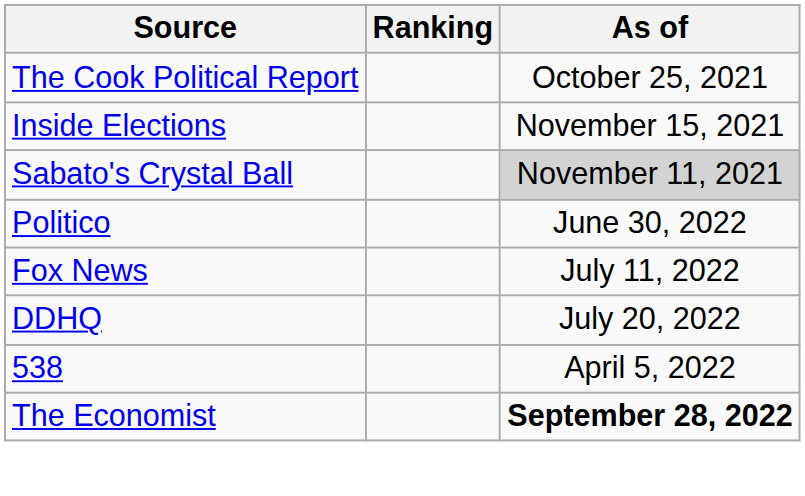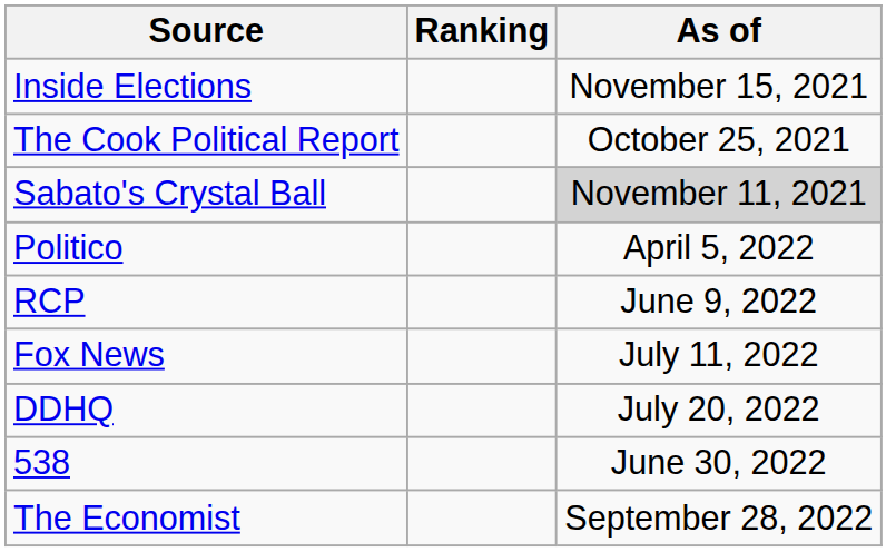 <table class="wikitable" style="text-align:center">
 <tr>
 <th>Source</th>
 <th>Ranking</th>
 <th>As of</th>
 </tr>
 <tr>
+<td align=left><a href='#'>Inside Elections</a></td>
+<td></td>
+<td>November 15, 2021</td>
+</tr>
+<tr>
 <td align=left><a href='#'>The Cook Political Report</a></td>
 <td></td>
 <td>October 25, 2021</td>
-</tr>
-<tr>
-<td align=left><a href='#'>Inside Elections</a></td>
-<td></td>
-<td>November 15, 2021</td>
 </tr>
 <tr>
 <td align=left><a href='#'>Sabato's Crystal Ball</a></td>
 <td></td>
 <td style="background: lightgrey;">November 11, 2021</td>
 </tr>
 <tr>
 <td align="left"><a href='#'>Politico</a></td>
 <td></td>
-<td>June 30, 2022</td>
+<td>April 5, 2022</td>
+</tr>
+<tr>
+<td align="left"><a href='#'>RCP</a></td>
+<td></td>
+<td>June 9, 2022</td>
 </tr>
 <tr>
 <td align=left><a href='#'>Fox News</a></td>
 <td></td>
 <td>July 11, 2022</td>
 </tr>
 <tr>
 <td align="left"><a href='#'>DDHQ</a></td>
 <td></td>
 <td>July 20, 2022</td>
 </tr>
 <tr>
 <td align="left"><a href='#'>538</a></td>
 <td></td>
-<td>April 5, 2022</td>
+<td>June 30, 2022</td>
 </tr>
 <tr>
 <td align="left"><a href='#'>The Economist</a></td>
 <td></td>
-<td><strong>September 28, 2022</strong></td>
+<td>September 28, 2022</td>
 </tr>
 </table>
